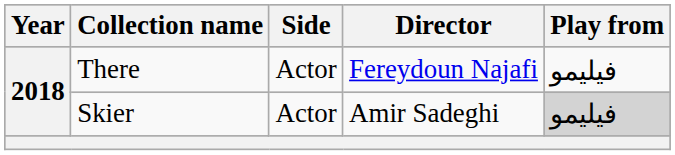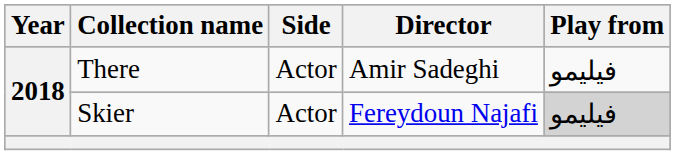 <table class="wikitable">
 <tr>
 <th>Year</th>
 <th>Collection name</th>
 <th><strong>Side</strong></th>
 <th><strong>Director</strong></th>
 <th>Play from</th>
 </tr>
 <tr>
 <th rowspan="2">2018</th>
 <td>There</td>
 <td>Actor</td>
-<td><a href='#'>Fereydoun Najafi</a></td>
+<td>Amir Sadeghi</td>
 <td>فیلیمو</td>
 </tr>
 <tr>
 <td>Skier</td>
 <td>Actor</td>
-<td>Amir Sadeghi</td>
+<td><a href='#'>Fereydoun Najafi</a></td>
 <td style="background: lightgrey;">فیلیمو</td>
 </tr>
 <tr>
 <th colspan="5"></th>
 </tr>
 </table>
